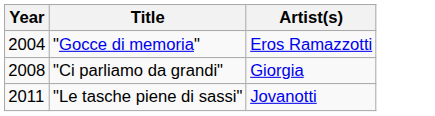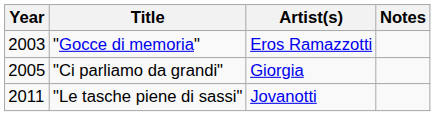 <table class="wikitable plainrowheaders sortable">
 <tr>
 <th scope="col">Year</th>
 <th scope="col">Title</th>
 <th scope="col">Artist(s)</th>
+<th scope="col" class="unsortable">Notes</th>
 </tr>
 <tr>
-<td>2004</td>
+<td>2003</td>
 <td>"<a href='#'>Gocce di memoria</a>"</td>
 <td><a href='#'>Eros Ramazzotti</a></td>
+<td></td>
 </tr>
 <tr>
-<td>2008</td>
+<td>2005</td>
 <td>"Ci parliamo da grandi"</td>
 <td><a href='#'>Giorgia</a></td>
+<td></td>
 </tr>
 <tr>
 <td>2011</td>
 <td>"Le tasche piene di sassi"</td>
 <td><a href='#'>Jovanotti</a></td>
+<td></td>
 </tr>
 </table>
